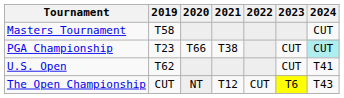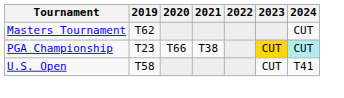 <table class="wikitable" style="font-size:95%;text-align:center;">
 <tr>
 <th>Tournament</th>
 <th>2019</th>
 <th>2020</th>
 <th>2021</th>
 <th>2022</th>
 <th>2023</th>
 <th>2024</th>
 </tr>
 <tr>
 <td align=left><a href='#'>Masters Tournament</a></td>
-<td>T58</td>
+<td>T62</td>
 <td style="background:#eeeeee;"></td>
 <td style="background:#eeeeee;"></td>
 <td style="background:#eeeeee;"></td>
 <td style="background:#eeeeee;"></td>
 <td>CUT</td>
 </tr>
 <tr>
 <td align=left><a href='#'>PGA Championship</a></td>
 <td>T23</td>
 <td>T66</td>
 <td>T38</td>
 <td style="background:#eeeeee;"></td>
-<td>CUT</td>
+<td style="background: gold;">CUT</td>
 <td style="background: paleturquoise;">CUT</td>
 </tr>
 <tr>
 <td align=left><a href='#'>U.S. Open</a></td>
-<td>T62</td>
+<td>T58</td>
 <td style="background:#eeeeee;"></td>
 <td style="background:#eeeeee;"></td>
 <td style="background:#eeeeee;"></td>
 <td>CUT</td>
 <td>T41</td>
 </tr>
-<tr>
-<td align=left><a href='#'>The Open Championship</a></td>
-<td>CUT</td>
-<td style="background:#eeeeee;">NT</td>
-<td>T12</td>
-<td>CUT</td>
-<td style="background:yellow;">T6</td>
-<td>T43</td>
-</tr>
 </table>
